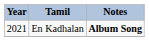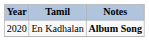 <table class="wikitable sortable">
 <tr>
 <th style="background:#B0C4DE;">Year</th>
 <th style="background:#B0C4DE;">Tamil</th>
 <th style="background:#B0C4DE;">Notes</th>
 </tr>
 <tr>
-<td>2021</td>
+<td>2020</td>
 <td>En Kadhalan</td>
 <td><strong>Album Song</strong></td>
 </tr>
 <tr>
 </tr>
 </table>
